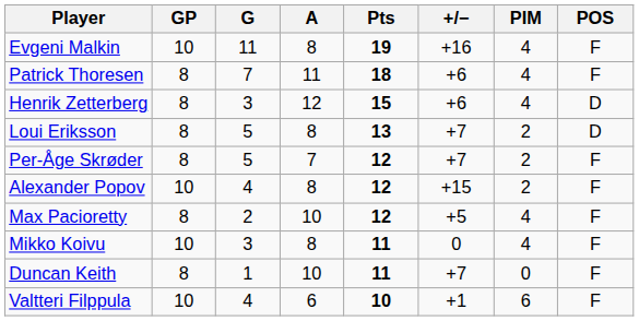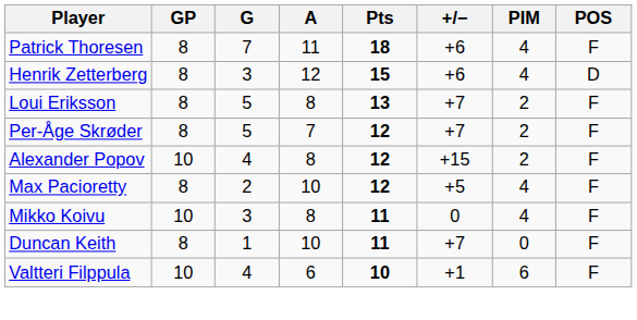 <table class="wikitable sortable" style="text-align:center;">
 <tr>
 <th>Player</th>
 <th style="width:50px;">GP</th>
 <th style="width:50px;">G</th>
 <th style="width:50px;">A</th>
 <th style="width:60px;">Pts</th>
 <th style="width:60px;">+/−</th>
 <th style="width:50px;">PIM</th>
 <th style="width:60px;">POS</th>
-</tr>
-<tr>
-<td style="text-align:left;"> <a href='#'>Evgeni Malkin</a></td>
-<td>10</td>
-<td>11</td>
-<td>8</td>
-<td><strong>19</strong></td>
-<td>+16</td>
-<td>4</td>
-<td>F</td>
 </tr>
 <tr>
 <td style="text-align:left;"> <a href='#'>Patrick Thoresen</a></td>
 <td>8</td>
 <td>7</td>
 <td>11</td>
 <td><strong>18</strong></td>
 <td>+6</td>
 <td>4</td>
 <td>F</td>
 </tr>
 <tr>
 <td style="text-align:left;"> <a href='#'>Henrik Zetterberg</a></td>
 <td>8</td>
 <td>3</td>
 <td>12</td>
 <td><strong>15</strong></td>
 <td>+6</td>
 <td>4</td>
 <td>D</td>
 </tr>
 <tr>
 <td style="text-align:left;"> <a href='#'>Loui Eriksson</a></td>
 <td>8</td>
 <td>5</td>
 <td>8</td>
 <td><strong>13</strong></td>
 <td>+7</td>
 <td>2</td>
-<td>D</td>
+<td>F</td>
 </tr>
 <tr>
 <td style="text-align:left;"> <a href='#'>Per-Åge Skrøder</a></td>
 <td>8</td>
 <td>5</td>
 <td>7</td>
 <td><strong>12</strong></td>
 <td>+7</td>
 <td>2</td>
 <td>F</td>
 </tr>
 <tr>
 <td style="text-align:left;"> <a href='#'>Alexander Popov</a></td>
 <td>10</td>
 <td>4</td>
 <td>8</td>
 <td><strong>12</strong></td>
 <td>+15</td>
 <td>2</td>
 <td>F</td>
 </tr>
 <tr>
 <td style="text-align:left;"> <a href='#'>Max Pacioretty</a></td>
 <td>8</td>
 <td>2</td>
 <td>10</td>
 <td><strong>12</strong></td>
 <td>+5</td>
 <td>4</td>
 <td>F</td>
 </tr>
 <tr>
 <td style="text-align:left;"> <a href='#'>Mikko Koivu</a></td>
 <td>10</td>
 <td>3</td>
 <td>8</td>
 <td><strong>11</strong></td>
 <td>0</td>
 <td>4</td>
 <td>F</td>
 </tr>
 <tr>
 <td style="text-align:left;"> <a href='#'>Duncan Keith</a></td>
 <td>8</td>
 <td>1</td>
 <td>10</td>
 <td><strong>11</strong></td>
 <td>+7</td>
 <td>0</td>
 <td>F</td>
 </tr>
 <tr>
 <td style="text-align:left;"> <a href='#'>Valtteri Filppula</a></td>
 <td>10</td>
 <td>4</td>
 <td>6</td>
 <td><strong>10</strong></td>
 <td>+1</td>
 <td>6</td>
 <td>F</td>
 </tr>
 </table>
